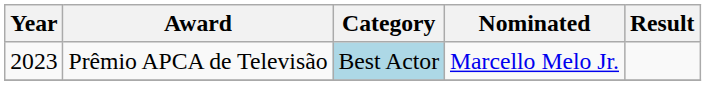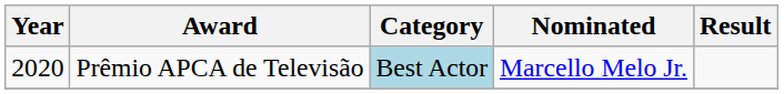 <table class="wikitable plainrowheaders">
 <tr>
 <th scope="col">Year</th>
 <th scope="col">Award</th>
 <th scope="col">Category</th>
 <th scope="col">Nominated</th>
 <th scope="col">Result</th>
 </tr>
 <tr>
-<td>2023</td>
+<td>2020</td>
 <td>Prêmio APCA de Televisão</td>
 <td style="background: lightblue;">Best Actor</td>
 <td><a href='#'>Marcello Melo Jr.</a></td>
 <td></td>
 </tr>
 <tr>
 </tr>
 </table>
